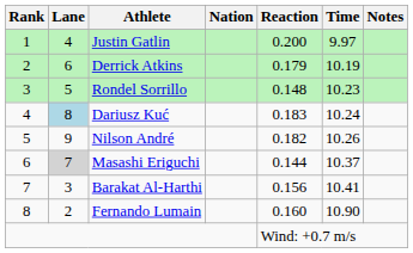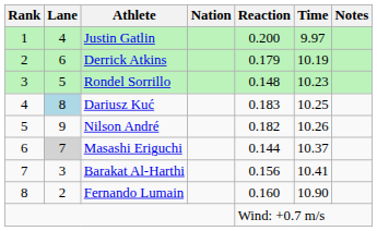 <table class="wikitable sortable" style="text-align:center">
 <tr>
 <th>Rank</th>
 <th>Lane</th>
 <th>Athlete</th>
 <th>Nation</th>
 <th>Reaction</th>
 <th>Time</th>
 <th>Notes</th>
 </tr>
 <tr style="background:#bbf3bb;">
 <td>1</td>
 <td>4</td>
 <td align=left><a href='#'>Justin Gatlin</a></td>
 <td align=left></td>
 <td>0.200</td>
 <td>9.97</td>
 <td></td>
 </tr>
 <tr style="background:#bbf3bb;">
 <td>2</td>
 <td>6</td>
 <td align=left><a href='#'>Derrick Atkins</a></td>
 <td align=left></td>
 <td>0.179</td>
 <td>10.19</td>
 <td></td>
 </tr>
 <tr style="background:#bbf3bb;">
 <td>3</td>
 <td>5</td>
 <td align=left><a href='#'>Rondel Sorrillo</a></td>
 <td align=left></td>
 <td>0.148</td>
 <td>10.23</td>
 <td></td>
 </tr>
 <tr>
 <td>4</td>
 <td style="background: lightblue;">8</td>
 <td align=left><a href='#'>Dariusz Kuć</a></td>
 <td align=left></td>
 <td>0.183</td>
-<td>10.24</td>
+<td>10.25</td>
 <td></td>
 </tr>
 <tr>
 <td>5</td>
 <td>9</td>
 <td align=left><a href='#'>Nilson André</a></td>
 <td align=left></td>
 <td>0.182</td>
 <td>10.26</td>
 <td></td>
 </tr>
 <tr>
 <td>6</td>
 <td style="background: lightgrey;">7</td>
 <td align=left><a href='#'>Masashi Eriguchi</a></td>
 <td align=left></td>
 <td>0.144</td>
 <td>10.37</td>
 <td></td>
 </tr>
 <tr>
 <td>7</td>
 <td>3</td>
 <td align=left><a href='#'>Barakat Al-Harthi</a></td>
 <td align=left></td>
 <td>0.156</td>
 <td>10.41</td>
 <td></td>
 </tr>
 <tr>
 <td>8</td>
 <td>2</td>
 <td align=left><a href='#'>Fernando Lumain</a></td>
 <td align=left></td>
 <td>0.160</td>
 <td>10.90</td>
 <td></td>
 </tr>
 <tr class="sortbottom">
 <td colspan=4></td>
 <td colspan="3" style="text-align:left;">Wind: +0.7 m/s</td>
 </tr>
 </table>
